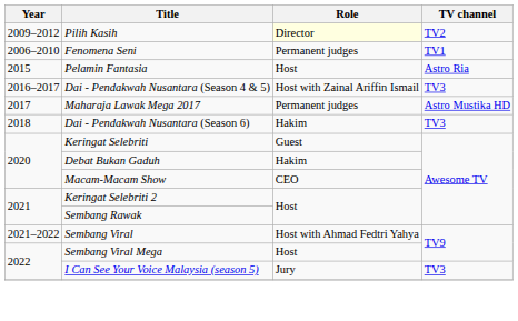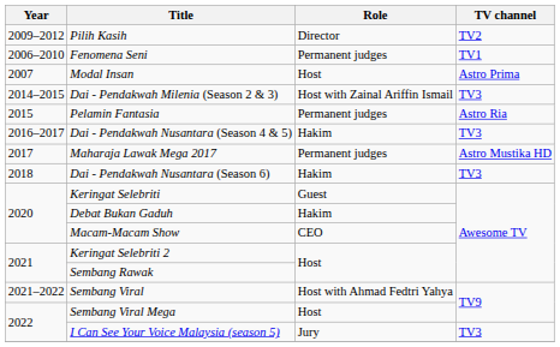 <table class="wikitable">
 <tr>
 <th>Year</th>
 <th>Title</th>
 <th>Role</th>
 <th>TV channel</th>
 </tr>
 <tr>
 <td>2009–2012</td>
 <td><em>Pilih Kasih</em></td>
-<td style="background: lightyellow;">Director</td>
+<td>Director</td>
 <td><a href='#'>TV2</a></td>
 </tr>
 <tr>
 <td>2006–2010</td>
 <td><em>Fenomena Seni</em></td>
 <td>Permanent judges</td>
 <td><a href='#'>TV1</a></td>
 </tr>
 <tr>
+<td>2007</td>
+<td><em>Modal Insan</em></td>
+<td>Host</td>
+<td><a href='#'>Astro Prima</a></td>
+</tr>
+<tr>
+<td>2014–2015</td>
+<td><em>Dai - Pendakwah Milenia</em> (Season 2 & 3)</td>
+<td>Host with Zainal Ariffin Ismail</td>
+<td><a href='#'>TV3</a></td>
+</tr>
+<tr>
 <td>2015</td>
 <td><em>Pelamin Fantasia</em></td>
-<td>Host</td>
+<td>Permanent judges</td>
 <td><a href='#'>Astro Ria</a></td>
 </tr>
 <tr>
 <td>2016–2017</td>
 <td><em>Dai - Pendakwah Nusantara</em> (Season 4 & 5)</td>
-<td>Host with Zainal Ariffin Ismail</td>
+<td>Hakim</td>
 <td><a href='#'>TV3</a></td>
 </tr>
 <tr>
 <td>2017</td>
 <td><em>Maharaja Lawak Mega 2017</em></td>
 <td>Permanent judges</td>
 <td><a href='#'>Astro Mustika HD</a></td>
 </tr>
 <tr>
 <td>2018</td>
 <td><em>Dai - Pendakwah Nusantara</em> (Season 6)</td>
 <td>Hakim</td>
 <td><a href='#'>TV3</a></td>
 </tr>
 <tr>
 <td rowspan="3">2020</td>
 <td><em>Keringat Selebriti</em></td>
 <td>Guest</td>
 <td rowspan="5"><a href='#'>Awesome TV</a></td>
 </tr>
 <tr>
 <td><em>Debat Bukan Gaduh</em></td>
 <td>Hakim</td>
 </tr>
 <tr>
 <td><em>Macam-Macam Show</em></td>
 <td>CEO</td>
 </tr>
 <tr>
 <td rowspan="2">2021</td>
 <td><em>Keringat Selebriti 2</em></td>
 <td rowspan="2">Host</td>
 </tr>
 <tr>
 <td><em>Sembang Rawak</em></td>
 </tr>
 <tr>
 <td>2021–2022</td>
 <td><em>Sembang Viral</em></td>
 <td>Host with Ahmad Fedtri Yahya</td>
 <td rowspan="2"><a href='#'>TV9</a></td>
 </tr>
 <tr>
 <td rowspan="2">2022</td>
 <td><em>Sembang Viral Mega</em></td>
 <td>Host</td>
 </tr>
 <tr>
 <td><em><a href='#'>I Can See Your Voice Malaysia (season 5)</a></em></td>
 <td>Jury</td>
 <td><a href='#'>TV3</a></td>
 </tr>
 <tr>
 </tr>
 </table>
